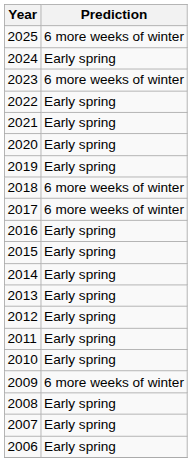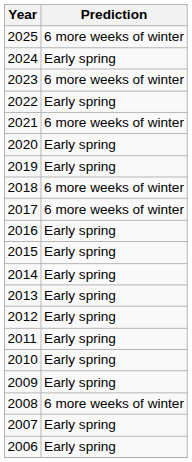 <table class="wikitable">
 <tr>
 <th><strong>Year</strong></th>
 <th>Prediction</th>
 </tr>
 <tr>
 <td>2025</td>
 <td>6 more weeks of winter</td>
 </tr>
 <tr>
 <td>2024</td>
 <td>Early spring</td>
 </tr>
 <tr>
 <td>2023</td>
 <td>6 more weeks of winter</td>
 </tr>
 <tr>
 <td>2022</td>
 <td>Early spring</td>
 </tr>
 <tr>
 <td>2021</td>
-<td>Early spring</td>
+<td>6 more weeks of winter</td>
 </tr>
 <tr>
 <td>2020</td>
 <td>Early spring</td>
 </tr>
 <tr>
 <td>2019</td>
 <td>Early spring</td>
 </tr>
 <tr>
 <td>2018</td>
 <td>6 more weeks of winter</td>
 </tr>
 <tr>
 <td>2017</td>
 <td>6 more weeks of winter</td>
 </tr>
 <tr>
 <td>2016</td>
 <td>Early spring</td>
 </tr>
 <tr>
 <td>2015</td>
 <td>Early spring</td>
 </tr>
 <tr>
 <td>2014</td>
 <td>Early spring</td>
 </tr>
 <tr>
 <td>2013</td>
 <td>Early spring</td>
 </tr>
 <tr>
 <td>2012</td>
 <td>Early spring</td>
 </tr>
 <tr>
 <td>2011</td>
 <td>Early spring</td>
 </tr>
 <tr>
 <td>2010</td>
 <td>Early spring</td>
 </tr>
 <tr>
 <td>2009</td>
-<td>6 more weeks of winter</td>
+<td>Early spring</td>
 </tr>
 <tr>
 <td>2008</td>
-<td>Early spring</td>
+<td>6 more weeks of winter</td>
 </tr>
 <tr>
 <td>2007</td>
 <td>Early spring</td>
 </tr>
 <tr>
 <td>2006</td>
 <td>Early spring</td>
 </tr>
 <tr>
 </tr>
 </table>
